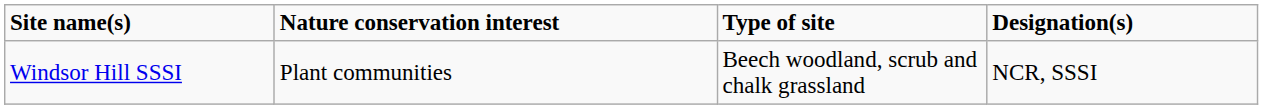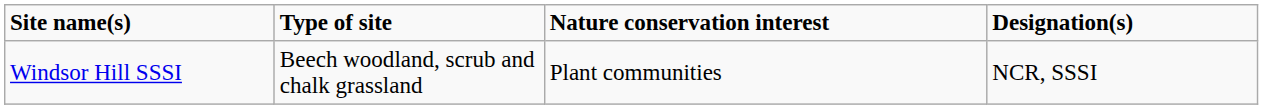 <table class="wikitable">
 <tr>
 <td style="width:180px"><strong>Site name(s)</strong></td>
+<td style="width:180px"><strong>Type of site</strong></td>
 <td style="width:300px"><strong>Nature conservation interest</strong></td>
-<td style="width:180px"><strong>Type of site</strong></td>
 <td style="width:180px"><strong>Designation(s)</strong></td>
 </tr>
 <tr>
 <td><a href='#'>Windsor Hill SSSI</a></td>
+<td>Beech woodland, scrub and chalk grassland</td>
 <td>Plant communities</td>
-<td>Beech woodland, scrub and chalk grassland</td>
 <td>NCR, SSSI</td>
 </tr>
 </table>
